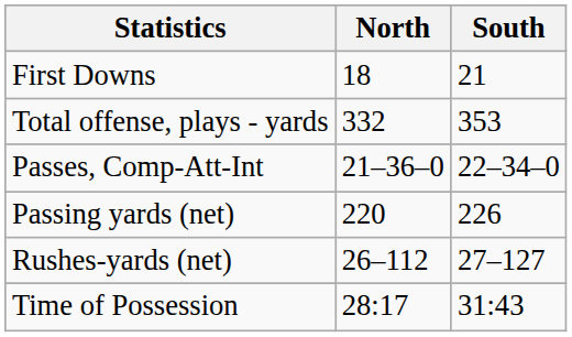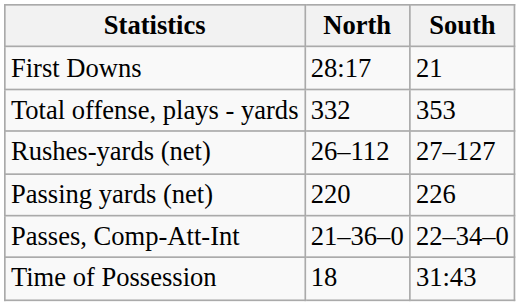 <table class="wikitable">
 <tr>
 <th>Statistics</th>
 <th>North</th>
 <th>South</th>
 </tr>
 <tr>
 <td>First Downs</td>
-<td>18</td>
+<td>28:17</td>
 <td>21</td>
 </tr>
 <tr>
 <td>Total offense, plays - yards</td>
 <td>332</td>
 <td>353</td>
 </tr>
 <tr>
-<td>Passes, Comp-Att-Int</td>
-<td>21–36–0</td>
-<td>22–34–0</td>
+<td>Rushes-yards (net)</td>
+<td>26–112</td>
+<td>27–127</td>
 </tr>
 <tr>
 <td>Passing yards (net)</td>
 <td>220</td>
 <td>226</td>
 </tr>
 <tr>
-<td>Rushes-yards (net)</td>
-<td>26–112</td>
-<td>27–127</td>
+<td>Passes, Comp-Att-Int</td>
+<td>21–36–0</td>
+<td>22–34–0</td>
 </tr>
 <tr>
 <td>Time of Possession</td>
-<td>28:17</td>
+<td>18</td>
 <td>31:43</td>
 </tr>
 </table>
